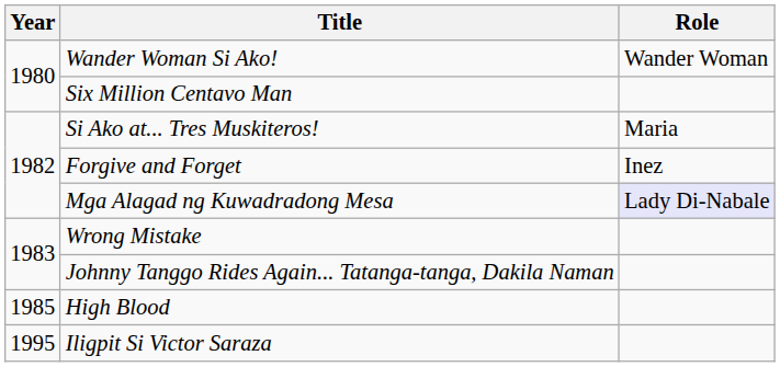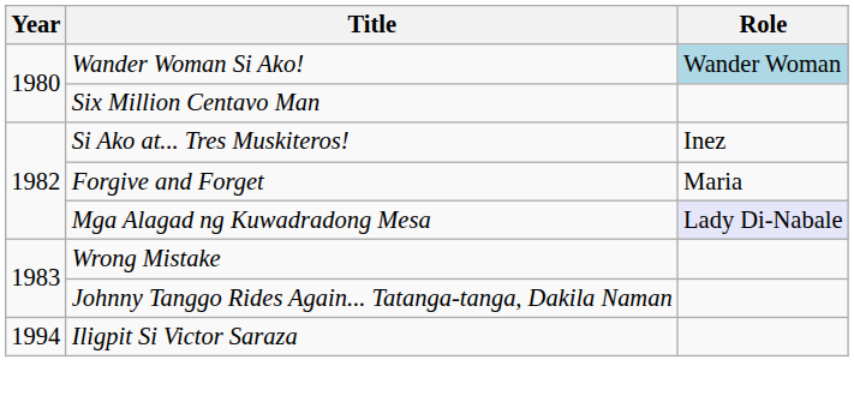 <table class="wikitable">
 <tr>
 <th>Year</th>
 <th>Title</th>
 <th>Role</th>
 </tr>
 <tr>
 <td rowspan="2">1980</td>
 <td><em>Wander Woman Si Ako!</em></td>
-<td>Wander Woman</td>
+<td style="background: lightblue;">Wander Woman</td>
 </tr>
 <tr>
 <td><em>Six Million Centavo Man</em></td>
 <td></td>
 </tr>
 <tr>
 <td rowspan="3">1982</td>
 <td><em>Si Ako at... Tres Muskiteros!</em></td>
-<td>Maria</td>
+<td>Inez</td>
 </tr>
 <tr>
 <td><em>Forgive and Forget</em></td>
-<td>Inez</td>
+<td>Maria</td>
 </tr>
 <tr>
 <td><em>Mga Alagad ng Kuwadradong Mesa</em></td>
 <td style="background: lavender;">Lady Di-Nabale</td>
 </tr>
 <tr>
 <td rowspan="2">1983</td>
 <td><em>Wrong Mistake</em></td>
 <td></td>
 </tr>
 <tr>
 <td><em>Johnny Tanggo Rides Again... Tatanga-tanga, Dakila Naman</em></td>
 <td></td>
 </tr>
 <tr>
-<td>1985</td>
-<td><em>High Blood</em></td>
-<td></td>
-</tr>
-<tr>
-<td>1995</td>
+<td>1994</td>
 <td><em>Iligpit Si Victor Saraza</em></td>
 <td></td>
 </tr>
 </table>
